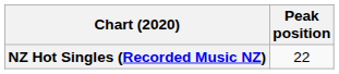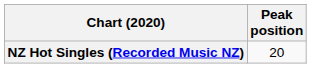 <table class="wikitable sortable plainrowheaders" style="text-align:center">
 <tr>
 <th scope="col">Chart (2020)</th>
 <th scope="col">Peak<br>position</th>
 </tr>
 <tr>
 <th scope="row">NZ Hot Singles (<a href='#'>Recorded Music NZ</a>)</th>
-<td>22</td>
+<td>20</td>
 </tr>
 </table>
